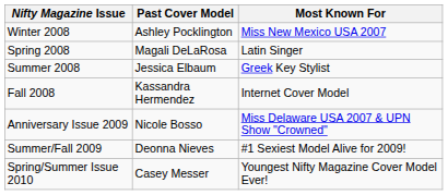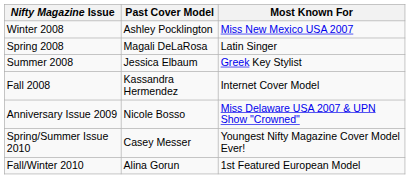 <table class="wikitable">
 <tr>
 <th><em>Nifty Magazine</em> Issue</th>
 <th>Past Cover Model</th>
 <th>Most Known For</th>
 </tr>
 <tr>
 <td>Winter 2008</td>
 <td>Ashley Pocklington</td>
 <td><a href='#'>Miss New Mexico USA 2007</a></td>
 </tr>
 <tr>
 <td>Spring 2008</td>
 <td>Magali DeLaRosa</td>
 <td>Latin Singer</td>
 </tr>
 <tr>
 <td>Summer 2008</td>
 <td>Jessica Elbaum</td>
 <td><a href='#'>Greek</a> Key Stylist</td>
 </tr>
 <tr>
 <td>Fall 2008</td>
 <td>Kassandra Hermendez</td>
 <td>Internet Cover Model</td>
 </tr>
 <tr>
 <td>Anniversary Issue 2009</td>
 <td>Nicole Bosso</td>
 <td><a href='#'>Miss Delaware USA 2007 & UPN Show "Crowned"</a></td>
 </tr>
 <tr>
-<td>Summer/Fall 2009</td>
-<td>Deonna Nieves</td>
-<td>#1 Sexiest Model Alive for 2009!</td>
-</tr>
-<tr>
 <td>Spring/Summer Issue 2010</td>
 <td>Casey Messer</td>
 <td>Youngest Nifty Magazine Cover Model Ever!</td>
 </tr>
+<tr>
+<td>Fall/Winter 2010</td>
+<td>Alina Gorun</td>
+<td>1st Featured European Model</td>
+</tr>
 </table>
